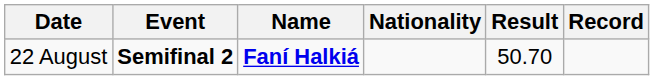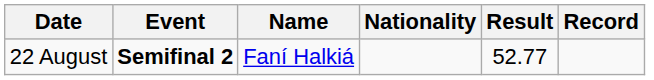 <table class=wikitable style=text-align:center>
 <tr>
 <th>Date</th>
 <th>Event</th>
 <th>Name</th>
 <th>Nationality</th>
 <th>Result</th>
 <th>Record</th>
 </tr>
 <tr>
 <td>22 August</td>
 <td><strong>Semifinal 2</strong></td>
-<td align=left><strong><a href='#'>Faní Halkiá</a></strong></td>
+<td align=left><a href='#'>Faní Halkiá</a></td>
 <td align=left></td>
-<td>50.70</td>
+<td>52.77</td>
 <td></td>
 </tr>
 </table>
